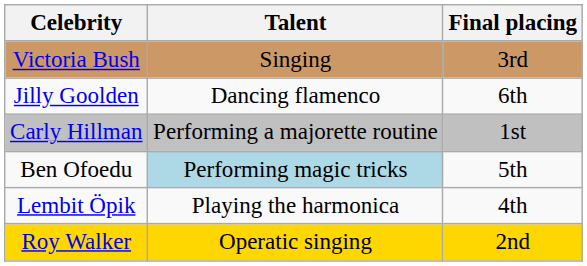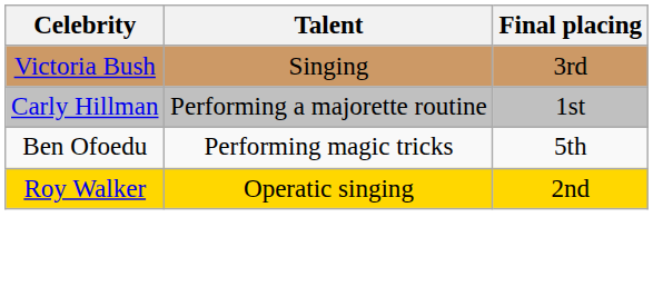 <table class="wikitable sortable plainrowheaders" style="text-align:center;">
 <tr>
 <th class="unsortable">Celebrity</th>
 <th class="unsortable">Talent</th>
 <th>Final placing</th>
 </tr>
 <tr style="background:#c96;">
 <td><a href='#'>Victoria Bush</a></td>
 <td>Singing</td>
 <td>3rd</td>
 </tr>
-<tr>
-<td><a href='#'>Jilly Goolden</a></td>
-<td>Dancing flamenco</td>
-<td>6th</td>
-</tr>
 <tr style="background:silver;">
 <td><a href='#'>Carly Hillman</a></td>
 <td>Performing a majorette routine</td>
 <td>1st</td>
 </tr>
 <tr>
 <td>Ben Ofoedu</td>
-<td style="background: lightblue;">Performing magic tricks</td>
+<td>Performing magic tricks</td>
 <td>5th</td>
-</tr>
-<tr>
-<td><a href='#'>Lembit Öpik</a></td>
-<td>Playing the harmonica</td>
-<td>4th</td>
 </tr>
 <tr style="background:gold;">
 <td><a href='#'>Roy Walker</a></td>
 <td>Operatic singing</td>
 <td>2nd</td>
 </tr>
 </table>
